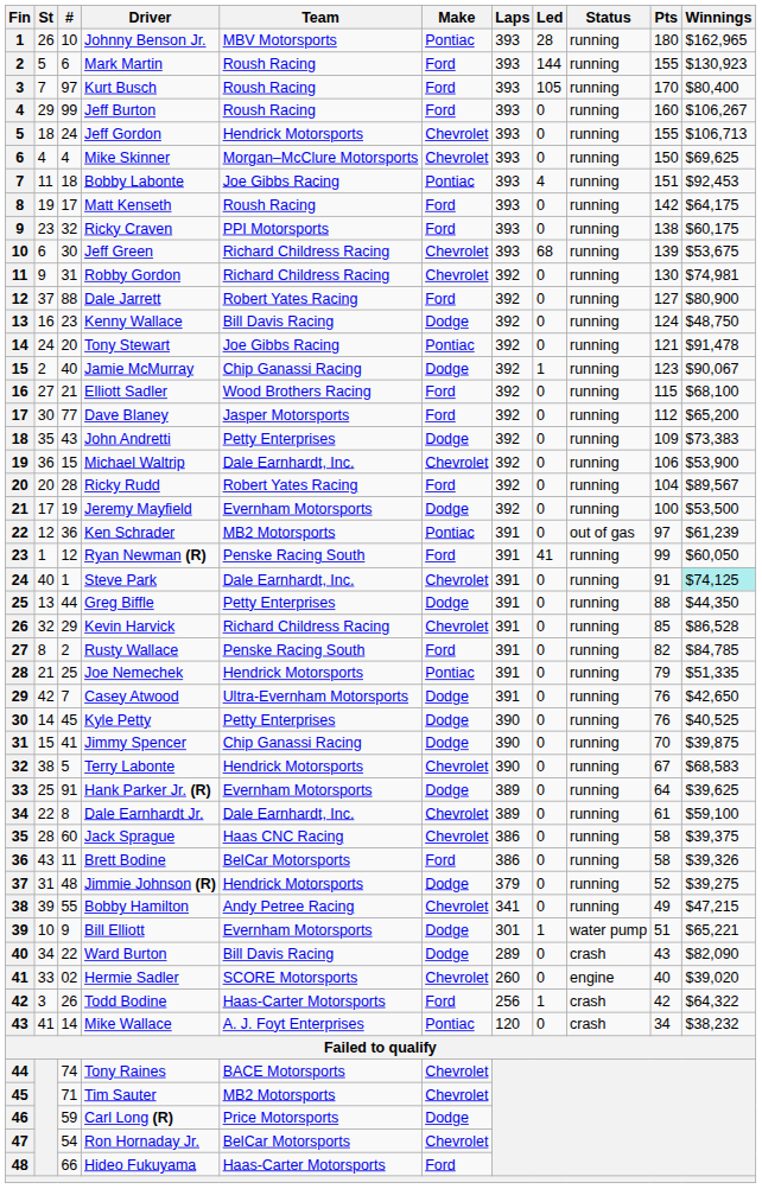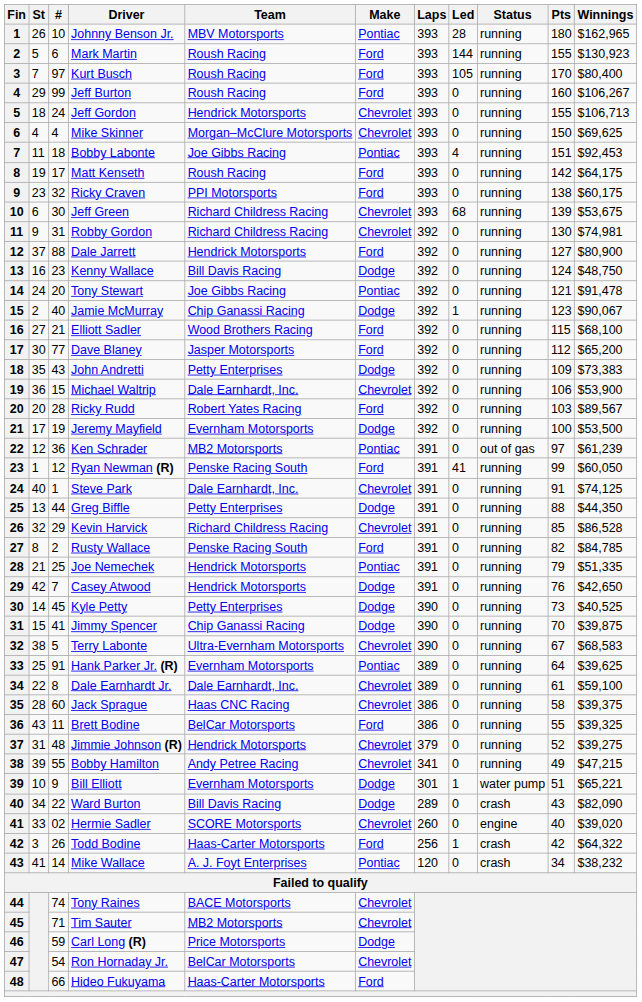 <table class="wikitable" style="font-size:95%">
 <tr>
 <th>Fin</th>
 <th>St</th>
 <th>#</th>
 <th>Driver</th>
 <th>Team</th>
 <th>Make</th>
 <th>Laps</th>
 <th>Led</th>
 <th>Status</th>
 <th>Pts</th>
 <th>Winnings</th>
 </tr>
 <tr>
 <th>1</th>
 <td>26</td>
 <td>10</td>
 <td><a href='#'>Johnny Benson Jr.</a></td>
 <td><a href='#'>MBV Motorsports</a></td>
 <td><a href='#'>Pontiac</a></td>
 <td>393</td>
 <td>28</td>
 <td>running</td>
 <td>180</td>
 <td>$162,965</td>
 </tr>
 <tr>
 <th>2</th>
 <td>5</td>
 <td>6</td>
 <td><a href='#'>Mark Martin</a></td>
 <td><a href='#'>Roush Racing</a></td>
 <td><a href='#'>Ford</a></td>
 <td>393</td>
 <td>144</td>
 <td>running</td>
 <td>155</td>
 <td>$130,923</td>
 </tr>
 <tr>
 <th>3</th>
 <td>7</td>
 <td>97</td>
 <td><a href='#'>Kurt Busch</a></td>
 <td><a href='#'>Roush Racing</a></td>
 <td><a href='#'>Ford</a></td>
 <td>393</td>
 <td>105</td>
 <td>running</td>
 <td>170</td>
 <td>$80,400</td>
 </tr>
 <tr>
 <th>4</th>
 <td>29</td>
 <td>99</td>
 <td><a href='#'>Jeff Burton</a></td>
 <td><a href='#'>Roush Racing</a></td>
 <td><a href='#'>Ford</a></td>
 <td>393</td>
 <td>0</td>
 <td>running</td>
 <td>160</td>
 <td>$106,267</td>
 </tr>
 <tr>
 <th>5</th>
 <td>18</td>
 <td>24</td>
 <td><a href='#'>Jeff Gordon</a></td>
 <td><a href='#'>Hendrick Motorsports</a></td>
 <td><a href='#'>Chevrolet</a></td>
 <td>393</td>
 <td>0</td>
 <td>running</td>
 <td>155</td>
 <td>$106,713</td>
 </tr>
 <tr>
 <th>6</th>
 <td>4</td>
 <td>4</td>
 <td><a href='#'>Mike Skinner</a></td>
 <td><a href='#'>Morgan–McClure Motorsports</a></td>
 <td><a href='#'>Chevrolet</a></td>
 <td>393</td>
 <td>0</td>
 <td>running</td>
 <td>150</td>
 <td>$69,625</td>
 </tr>
 <tr>
 <th>7</th>
 <td>11</td>
 <td>18</td>
 <td><a href='#'>Bobby Labonte</a></td>
 <td><a href='#'>Joe Gibbs Racing</a></td>
 <td><a href='#'>Pontiac</a></td>
 <td>393</td>
 <td>4</td>
 <td>running</td>
 <td>151</td>
 <td>$92,453</td>
 </tr>
 <tr>
 <th>8</th>
 <td>19</td>
 <td>17</td>
 <td><a href='#'>Matt Kenseth</a></td>
 <td><a href='#'>Roush Racing</a></td>
 <td><a href='#'>Ford</a></td>
 <td>393</td>
 <td>0</td>
 <td>running</td>
 <td>142</td>
 <td>$64,175</td>
 </tr>
 <tr>
 <th>9</th>
 <td>23</td>
 <td>32</td>
 <td><a href='#'>Ricky Craven</a></td>
 <td><a href='#'>PPI Motorsports</a></td>
 <td><a href='#'>Ford</a></td>
 <td>393</td>
 <td>0</td>
 <td>running</td>
 <td>138</td>
 <td>$60,175</td>
 </tr>
 <tr>
 <th>10</th>
 <td>6</td>
 <td>30</td>
 <td><a href='#'>Jeff Green</a></td>
 <td><a href='#'>Richard Childress Racing</a></td>
 <td><a href='#'>Chevrolet</a></td>
 <td>393</td>
 <td>68</td>
 <td>running</td>
 <td>139</td>
 <td>$53,675</td>
 </tr>
 <tr>
 <th>11</th>
 <td>9</td>
 <td>31</td>
 <td><a href='#'>Robby Gordon</a></td>
 <td><a href='#'>Richard Childress Racing</a></td>
 <td><a href='#'>Chevrolet</a></td>
 <td>392</td>
 <td>0</td>
 <td>running</td>
 <td>130</td>
 <td>$74,981</td>
 </tr>
 <tr>
 <th>12</th>
 <td>37</td>
 <td>88</td>
 <td><a href='#'>Dale Jarrett</a></td>
-<td><a href='#'>Robert Yates Racing</a></td>
+<td><a href='#'>Hendrick Motorsports</a></td>
 <td><a href='#'>Ford</a></td>
 <td>392</td>
 <td>0</td>
 <td>running</td>
 <td>127</td>
 <td>$80,900</td>
 </tr>
 <tr>
 <th>13</th>
 <td>16</td>
 <td>23</td>
 <td><a href='#'>Kenny Wallace</a></td>
 <td><a href='#'>Bill Davis Racing</a></td>
 <td><a href='#'>Dodge</a></td>
 <td>392</td>
 <td>0</td>
 <td>running</td>
 <td>124</td>
 <td>$48,750</td>
 </tr>
 <tr>
 <th>14</th>
 <td>24</td>
 <td>20</td>
 <td><a href='#'>Tony Stewart</a></td>
 <td><a href='#'>Joe Gibbs Racing</a></td>
 <td><a href='#'>Pontiac</a></td>
 <td>392</td>
 <td>0</td>
 <td>running</td>
 <td>121</td>
 <td>$91,478</td>
 </tr>
 <tr>
 <th>15</th>
 <td>2</td>
 <td>40</td>
 <td><a href='#'>Jamie McMurray</a></td>
 <td><a href='#'>Chip Ganassi Racing</a></td>
 <td><a href='#'>Dodge</a></td>
 <td>392</td>
 <td>1</td>
 <td>running</td>
 <td>123</td>
 <td>$90,067</td>
 </tr>
 <tr>
 <th>16</th>
 <td>27</td>
 <td>21</td>
 <td><a href='#'>Elliott Sadler</a></td>
 <td><a href='#'>Wood Brothers Racing</a></td>
 <td><a href='#'>Ford</a></td>
 <td>392</td>
 <td>0</td>
 <td>running</td>
 <td>115</td>
 <td>$68,100</td>
 </tr>
 <tr>
 <th>17</th>
 <td>30</td>
 <td>77</td>
 <td><a href='#'>Dave Blaney</a></td>
 <td><a href='#'>Jasper Motorsports</a></td>
 <td><a href='#'>Ford</a></td>
 <td>392</td>
 <td>0</td>
 <td>running</td>
 <td>112</td>
 <td>$65,200</td>
 </tr>
 <tr>
 <th>18</th>
 <td>35</td>
 <td>43</td>
 <td><a href='#'>John Andretti</a></td>
 <td><a href='#'>Petty Enterprises</a></td>
 <td><a href='#'>Dodge</a></td>
 <td>392</td>
 <td>0</td>
 <td>running</td>
 <td>109</td>
 <td>$73,383</td>
 </tr>
 <tr>
 <th>19</th>
 <td>36</td>
 <td>15</td>
 <td><a href='#'>Michael Waltrip</a></td>
 <td><a href='#'>Dale Earnhardt, Inc.</a></td>
 <td><a href='#'>Chevrolet</a></td>
 <td>392</td>
 <td>0</td>
 <td>running</td>
 <td>106</td>
 <td>$53,900</td>
 </tr>
 <tr>
 <th>20</th>
 <td>20</td>
 <td>28</td>
 <td><a href='#'>Ricky Rudd</a></td>
 <td><a href='#'>Robert Yates Racing</a></td>
 <td><a href='#'>Ford</a></td>
 <td>392</td>
 <td>0</td>
 <td>running</td>
-<td>104</td>
+<td>103</td>
 <td>$89,567</td>
 </tr>
 <tr>
 <th>21</th>
 <td>17</td>
 <td>19</td>
 <td><a href='#'>Jeremy Mayfield</a></td>
 <td><a href='#'>Evernham Motorsports</a></td>
 <td><a href='#'>Dodge</a></td>
 <td>392</td>
 <td>0</td>
 <td>running</td>
 <td>100</td>
 <td>$53,500</td>
 </tr>
 <tr>
 <th>22</th>
 <td>12</td>
 <td>36</td>
 <td><a href='#'>Ken Schrader</a></td>
 <td><a href='#'>MB2 Motorsports</a></td>
 <td><a href='#'>Pontiac</a></td>
 <td>391</td>
 <td>0</td>
 <td>out of gas</td>
 <td>97</td>
 <td>$61,239</td>
 </tr>
 <tr>
 <th>23</th>
 <td>1</td>
 <td>12</td>
 <td><a href='#'>Ryan Newman</a> <strong>(R)</strong></td>
 <td><a href='#'>Penske Racing South</a></td>
 <td><a href='#'>Ford</a></td>
 <td>391</td>
 <td>41</td>
 <td>running</td>
 <td>99</td>
 <td>$60,050</td>
 </tr>
 <tr>
 <th>24</th>
 <td>40</td>
 <td>1</td>
 <td><a href='#'>Steve Park</a></td>
 <td><a href='#'>Dale Earnhardt, Inc.</a></td>
 <td><a href='#'>Chevrolet</a></td>
 <td>391</td>
 <td>0</td>
 <td>running</td>
 <td>91</td>
-<td style="background: paleturquoise;">$74,125</td>
+<td>$74,125</td>
 </tr>
 <tr>
 <th>25</th>
 <td>13</td>
 <td>44</td>
 <td><a href='#'>Greg Biffle</a></td>
 <td><a href='#'>Petty Enterprises</a></td>
 <td><a href='#'>Dodge</a></td>
 <td>391</td>
 <td>0</td>
 <td>running</td>
 <td>88</td>
 <td>$44,350</td>
 </tr>
 <tr>
 <th>26</th>
 <td>32</td>
 <td>29</td>
 <td><a href='#'>Kevin Harvick</a></td>
 <td><a href='#'>Richard Childress Racing</a></td>
 <td><a href='#'>Chevrolet</a></td>
 <td>391</td>
 <td>0</td>
 <td>running</td>
 <td>85</td>
 <td>$86,528</td>
 </tr>
 <tr>
 <th>27</th>
 <td>8</td>
 <td>2</td>
 <td><a href='#'>Rusty Wallace</a></td>
 <td><a href='#'>Penske Racing South</a></td>
 <td><a href='#'>Ford</a></td>
 <td>391</td>
 <td>0</td>
 <td>running</td>
 <td>82</td>
 <td>$84,785</td>
 </tr>
 <tr>
 <th>28</th>
 <td>21</td>
 <td>25</td>
 <td><a href='#'>Joe Nemechek</a></td>
 <td><a href='#'>Hendrick Motorsports</a></td>
 <td><a href='#'>Pontiac</a></td>
 <td>391</td>
 <td>0</td>
 <td>running</td>
 <td>79</td>
 <td>$51,335</td>
 </tr>
 <tr>
 <th>29</th>
 <td>42</td>
 <td>7</td>
 <td><a href='#'>Casey Atwood</a></td>
-<td><a href='#'>Ultra-Evernham Motorsports</a></td>
+<td><a href='#'>Hendrick Motorsports</a></td>
 <td><a href='#'>Dodge</a></td>
 <td>391</td>
 <td>0</td>
 <td>running</td>
 <td>76</td>
 <td>$42,650</td>
 </tr>
 <tr>
 <th>30</th>
 <td>14</td>
 <td>45</td>
 <td><a href='#'>Kyle Petty</a></td>
 <td><a href='#'>Petty Enterprises</a></td>
 <td><a href='#'>Dodge</a></td>
 <td>390</td>
 <td>0</td>
 <td>running</td>
-<td>76</td>
+<td>73</td>
 <td>$40,525</td>
 </tr>
 <tr>
 <th>31</th>
 <td>15</td>
 <td>41</td>
 <td><a href='#'>Jimmy Spencer</a></td>
 <td><a href='#'>Chip Ganassi Racing</a></td>
 <td><a href='#'>Dodge</a></td>
 <td>390</td>
 <td>0</td>
 <td>running</td>
 <td>70</td>
 <td>$39,875</td>
 </tr>
 <tr>
 <th>32</th>
 <td>38</td>
 <td>5</td>
 <td><a href='#'>Terry Labonte</a></td>
-<td><a href='#'>Hendrick Motorsports</a></td>
+<td><a href='#'>Ultra-Evernham Motorsports</a></td>
 <td><a href='#'>Chevrolet</a></td>
 <td>390</td>
 <td>0</td>
 <td>running</td>
 <td>67</td>
 <td>$68,583</td>
 </tr>
 <tr>
 <th>33</th>
 <td>25</td>
 <td>91</td>
 <td><a href='#'>Hank Parker Jr.</a> <strong>(R)</strong></td>
 <td><a href='#'>Evernham Motorsports</a></td>
-<td><a href='#'>Dodge</a></td>
+<td><a href='#'>Pontiac</a></td>
 <td>389</td>
 <td>0</td>
 <td>running</td>
 <td>64</td>
 <td>$39,625</td>
 </tr>
 <tr>
 <th>34</th>
 <td>22</td>
 <td>8</td>
 <td><a href='#'>Dale Earnhardt Jr.</a></td>
 <td><a href='#'>Dale Earnhardt, Inc.</a></td>
 <td><a href='#'>Chevrolet</a></td>
 <td>389</td>
 <td>0</td>
 <td>running</td>
 <td>61</td>
 <td>$59,100</td>
 </tr>
 <tr>
 <th>35</th>
 <td>28</td>
 <td>60</td>
 <td><a href='#'>Jack Sprague</a></td>
 <td><a href='#'>Haas CNC Racing</a></td>
 <td><a href='#'>Chevrolet</a></td>
 <td>386</td>
 <td>0</td>
 <td>running</td>
 <td>58</td>
 <td>$39,375</td>
 </tr>
 <tr>
 <th>36</th>
 <td>43</td>
 <td>11</td>
 <td><a href='#'>Brett Bodine</a></td>
 <td><a href='#'>BelCar Motorsports</a></td>
 <td><a href='#'>Ford</a></td>
 <td>386</td>
 <td>0</td>
 <td>running</td>
-<td>58</td>
-<td>$39,326</td>
+<td>55</td>
+<td>$39,325</td>
 </tr>
 <tr>
 <th>37</th>
 <td>31</td>
 <td>48</td>
 <td><a href='#'>Jimmie Johnson</a> <strong>(R)</strong></td>
 <td><a href='#'>Hendrick Motorsports</a></td>
-<td><a href='#'>Dodge</a></td>
+<td><a href='#'>Chevrolet</a></td>
 <td>379</td>
 <td>0</td>
 <td>running</td>
 <td>52</td>
 <td>$39,275</td>
 </tr>
 <tr>
 <th>38</th>
 <td>39</td>
 <td>55</td>
 <td><a href='#'>Bobby Hamilton</a></td>
 <td><a href='#'>Andy Petree Racing</a></td>
 <td><a href='#'>Chevrolet</a></td>
 <td>341</td>
 <td>0</td>
 <td>running</td>
 <td>49</td>
 <td>$47,215</td>
 </tr>
 <tr>
 <th>39</th>
 <td>10</td>
 <td>9</td>
 <td><a href='#'>Bill Elliott</a></td>
 <td><a href='#'>Evernham Motorsports</a></td>
 <td><a href='#'>Dodge</a></td>
 <td>301</td>
 <td>1</td>
 <td>water pump</td>
 <td>51</td>
 <td>$65,221</td>
 </tr>
 <tr>
 <th>40</th>
 <td>34</td>
 <td>22</td>
 <td><a href='#'>Ward Burton</a></td>
 <td><a href='#'>Bill Davis Racing</a></td>
 <td><a href='#'>Dodge</a></td>
 <td>289</td>
 <td>0</td>
 <td>crash</td>
 <td>43</td>
 <td>$82,090</td>
 </tr>
 <tr>
 <th>41</th>
 <td>33</td>
 <td>02</td>
 <td><a href='#'>Hermie Sadler</a></td>
 <td><a href='#'>SCORE Motorsports</a></td>
 <td><a href='#'>Chevrolet</a></td>
 <td>260</td>
 <td>0</td>
 <td>engine</td>
 <td>40</td>
 <td>$39,020</td>
 </tr>
 <tr>
 <th>42</th>
 <td>3</td>
 <td>26</td>
 <td><a href='#'>Todd Bodine</a></td>
 <td><a href='#'>Haas-Carter Motorsports</a></td>
 <td><a href='#'>Ford</a></td>
 <td>256</td>
 <td>1</td>
 <td>crash</td>
 <td>42</td>
 <td>$64,322</td>
 </tr>
 <tr>
 <th>43</th>
 <td>41</td>
 <td>14</td>
 <td><a href='#'>Mike Wallace</a></td>
 <td><a href='#'>A. J. Foyt Enterprises</a></td>
 <td><a href='#'>Pontiac</a></td>
 <td>120</td>
 <td>0</td>
 <td>crash</td>
 <td>34</td>
 <td>$38,232</td>
 </tr>
 <tr>
 <th colspan="11">Failed to qualify</th>
 </tr>
 <tr>
 <th>44</th>
 <th rowspan="5"></th>
 <td>74</td>
 <td><a href='#'>Tony Raines</a></td>
 <td><a href='#'>BACE Motorsports</a></td>
 <td><a href='#'>Chevrolet</a></td>
 <th colspan="5" rowspan="5"></th>
 </tr>
 <tr>
 <th>45</th>
 <td>71</td>
 <td><a href='#'>Tim Sauter</a></td>
 <td><a href='#'>MB2 Motorsports</a></td>
 <td><a href='#'>Chevrolet</a></td>
 </tr>
 <tr>
 <th>46</th>
 <td>59</td>
 <td><a href='#'>Carl Long</a> <strong>(R)</strong></td>
 <td><a href='#'>Price Motorsports</a></td>
 <td><a href='#'>Dodge</a></td>
 </tr>
 <tr>
 <th>47</th>
 <td>54</td>
 <td><a href='#'>Ron Hornaday Jr.</a></td>
 <td><a href='#'>BelCar Motorsports</a></td>
 <td><a href='#'>Chevrolet</a></td>
 </tr>
 <tr>
 <th>48</th>
 <td>66</td>
 <td><a href='#'>Hideo Fukuyama</a></td>
 <td><a href='#'>Haas-Carter Motorsports</a></td>
 <td><a href='#'>Ford</a></td>
 </tr>
 <tr>
 <th colspan="11"></th>
 </tr>
 </table>
